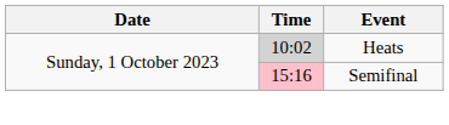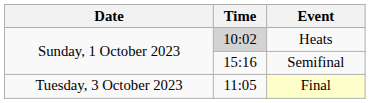 <table class = "wikitable" style="text-align:center;">
 <tr>
 <th width=220>Date</th>
 <th width=50>Time</th>
 <th width=100>Event</th>
 </tr>
 <tr>
 <td rowspan=2>Sunday, 1 October 2023</td>
 <td style="background: lightgrey;">10:02</td>
 <td>Heats</td>
 </tr>
 <tr>
-<td style="background: pink;">15:16</td>
+<td>15:16</td>
 <td>Semifinal</td>
 </tr>
+<tr>
+<td>Tuesday, 3 October 2023</td>
+<td>11:05</td>
+<td bgcolor=ffffcc>Final</td>
+</tr>
 </table>
